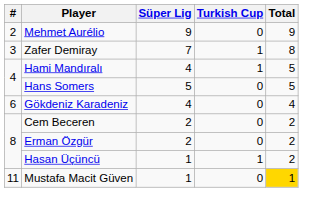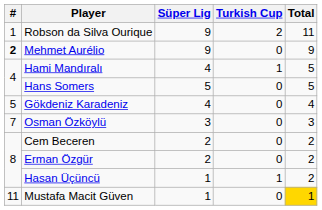 <table class="wikitable sortable" style="text-align: right">
 <tr>
 <th>#</th>
 <th>Player</th>
 <th><a href='#'>Süper Lig</a></th>
 <th><a href='#'>Turkish Cup</a></th>
 <th>Total</th>
 </tr>
 <tr>
-<td align=center>2</td>
+<td align=center>1</td>
+<td align=left>Robson da Silva Ourique</td>
+<td>9</td>
+<td>2</td>
+<td>11</td>
+</tr>
+<tr>
+<td align=center><strong>2</strong></td>
 <td align=left><a href='#'>Mehmet Aurélio</a></td>
 <td>9</td>
 <td>0</td>
 <td>9</td>
-</tr>
-<tr>
-<td align=center>3</td>
-<td align=left>Zafer Demiray</td>
-<td>7</td>
-<td>1</td>
-<td>8</td>
 </tr>
 <tr>
 <td align=center rowspan=2>4</td>
 <td align=left><a href='#'>Hami Mandıralı</a></td>
 <td>4</td>
 <td>1</td>
 <td>5</td>
 </tr>
 <tr>
 <td align=left><a href='#'>Hans Somers</a></td>
 <td>5</td>
 <td>0</td>
 <td>5</td>
 </tr>
 <tr>
-<td align=center>6</td>
+<td align=center>5</td>
 <td align=left><a href='#'>Gökdeniz Karadeniz</a></td>
 <td>4</td>
 <td>0</td>
 <td>4</td>
+</tr>
+<tr>
+<td align=center>7</td>
+<td align=left><a href='#'>Osman Özköylü</a></td>
+<td>3</td>
+<td>0</td>
+<td>3</td>
 </tr>
 <tr>
 <td align=center rowspan=3>8</td>
 <td align=left>Cem Beceren</td>
 <td>2</td>
 <td>0</td>
 <td>2</td>
 </tr>
 <tr>
 <td align=left><a href='#'>Erman Özgür</a></td>
 <td>2</td>
 <td>0</td>
 <td>2</td>
 </tr>
 <tr>
 <td align=left><a href='#'>Hasan Üçüncü</a></td>
 <td>1</td>
 <td>1</td>
 <td>2</td>
 </tr>
 <tr>
 <td align=center>11</td>
 <td align=left>Mustafa Macit Güven</td>
 <td>1</td>
 <td>0</td>
 <td style="background: gold;">1</td>
 </tr>
 </table>
